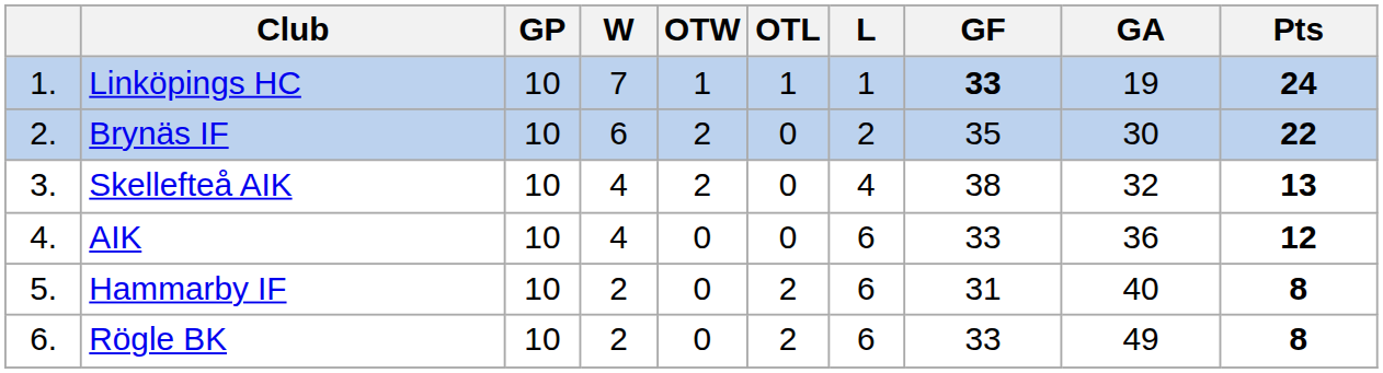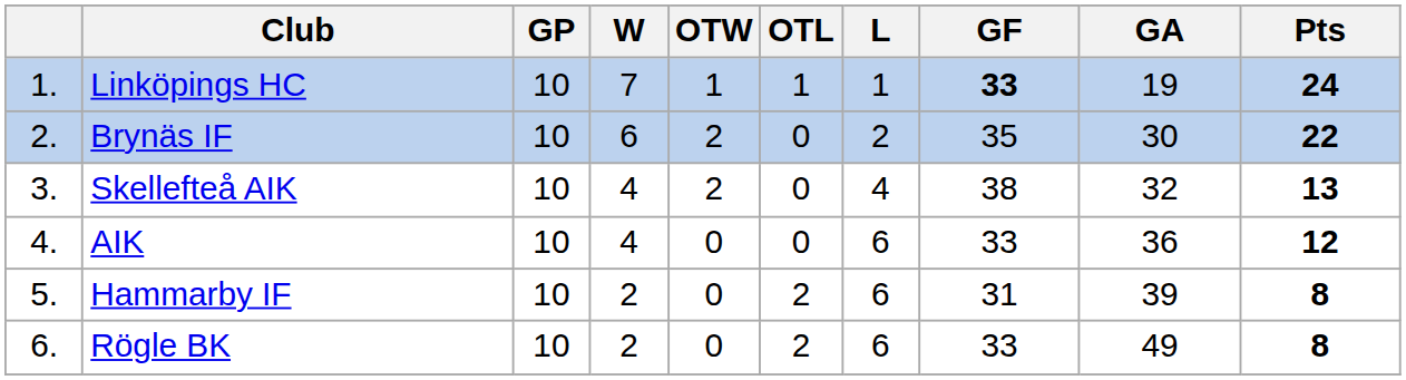 <table class="wikitable">
 <tr>
 <th width="30"></th>
 <th width="200">Club</th>
 <th width="30">GP</th>
 <th width="30">W</th>
 <th width="30">OTW</th>
 <th width="30">OTL</th>
 <th width="30">L</th>
 <th width="70">GF</th>
 <th width="70">GA</th>
 <th width="70">Pts</th>
 </tr>
 <tr bgcolor="#BCD2EE" align="center">
 <td>1.</td>
 <td align="left"><a href='#'>Linköpings HC</a></td>
 <td>10</td>
 <td>7</td>
 <td>1</td>
 <td>1</td>
 <td>1</td>
 <td><strong>33</strong></td>
 <td>19</td>
 <td><strong>24</strong></td>
 </tr>
 <tr bgcolor="#BCD2EE" align="center">
 <td>2.</td>
 <td align="left"><a href='#'>Brynäs IF</a></td>
 <td>10</td>
 <td>6</td>
 <td>2</td>
 <td>0</td>
 <td>2</td>
 <td>35</td>
 <td>30</td>
 <td><strong>22</strong></td>
 </tr>
 <tr bgcolor="#FFFFFF" align="center">
 <td>3.</td>
 <td align="left"><a href='#'>Skellefteå AIK</a></td>
 <td>10</td>
 <td>4</td>
 <td>2</td>
 <td>0</td>
 <td>4</td>
 <td>38</td>
 <td>32</td>
 <td><strong>13</strong></td>
 </tr>
 <tr bgcolor="#FFFFFF" align="center">
 <td>4.</td>
 <td align="left"><a href='#'>AIK</a></td>
 <td>10</td>
 <td>4</td>
 <td>0</td>
 <td>0</td>
 <td>6</td>
 <td>33</td>
 <td>36</td>
 <td><strong>12</strong></td>
 </tr>
 <tr bgcolor="#FFFFFF" align="center">
 <td>5.</td>
 <td align="left"><a href='#'>Hammarby IF</a></td>
 <td>10</td>
 <td>2</td>
 <td>0</td>
 <td>2</td>
 <td>6</td>
 <td>31</td>
-<td>40</td>
+<td>39</td>
 <td><strong>8</strong></td>
 </tr>
 <tr bgcolor="#FFFFFF" align="center">
 <td>6.</td>
 <td align="left"><a href='#'>Rögle BK</a></td>
 <td>10</td>
 <td>2</td>
 <td>0</td>
 <td>2</td>
 <td>6</td>
 <td>33</td>
 <td>49</td>
 <td><strong>8</strong></td>
 </tr>
 </table>
